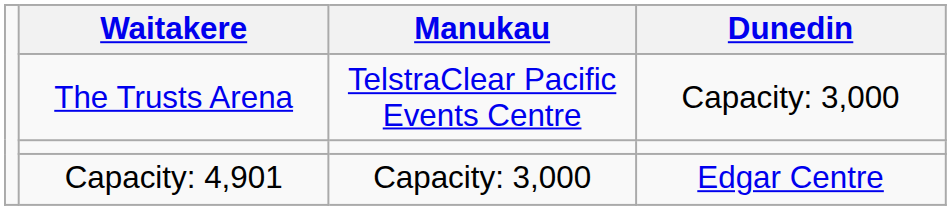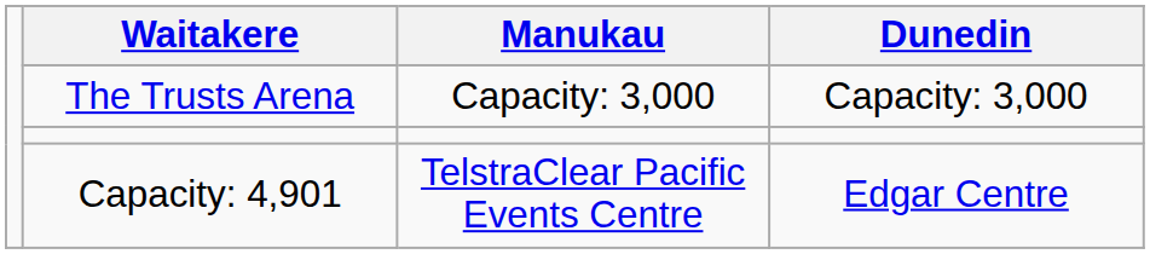 <table class=wikitable align="center" style="text-align:center;">
 <tr>
 <td rowspan=4></td>
 <th width=150px><a href='#'>Waitakere</a></th>
 <th width=150px><a href='#'>Manukau</a></th>
 <th width=150px><a href='#'>Dunedin</a></th>
 </tr>
 <tr>
 <td><a href='#'>The Trusts Arena</a></td>
-<td><a href='#'>TelstraClear Pacific Events Centre</a></td>
+<td>Capacity: 3,000</td>
 <td>Capacity: 3,000</td>
 </tr>
 <tr>
 <td></td>
 <td></td>
 <td></td>
 </tr>
 <tr>
 <td>Capacity: 4,901</td>
-<td>Capacity: 3,000</td>
+<td><a href='#'>TelstraClear Pacific Events Centre</a></td>
 <td><a href='#'>Edgar Centre</a></td>
 </tr>
 </table>
